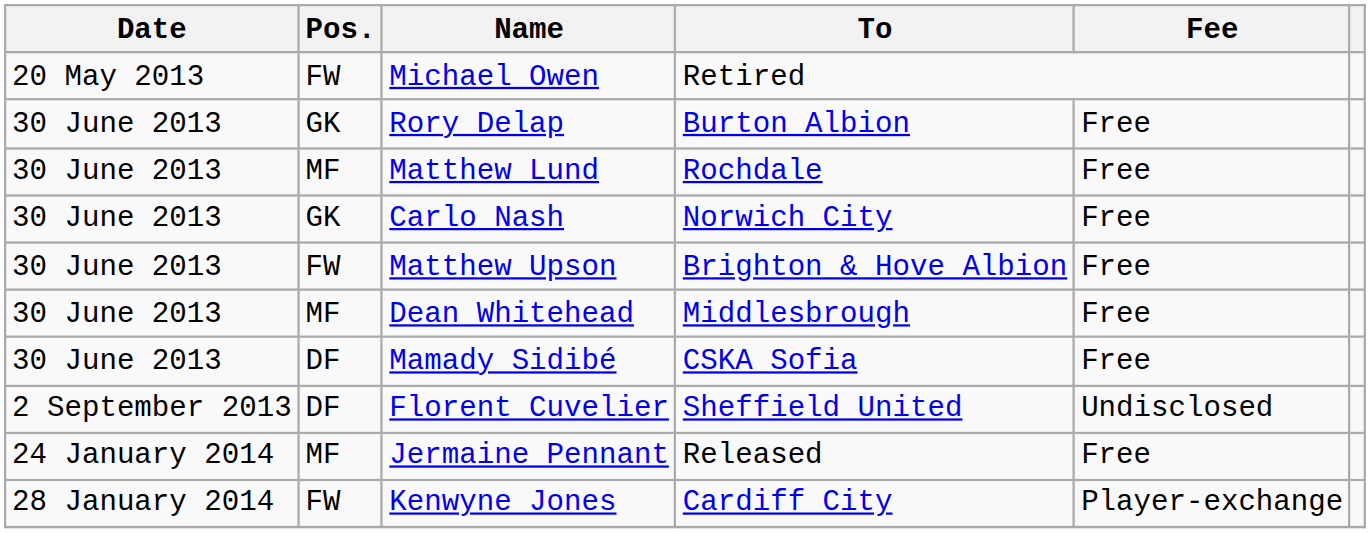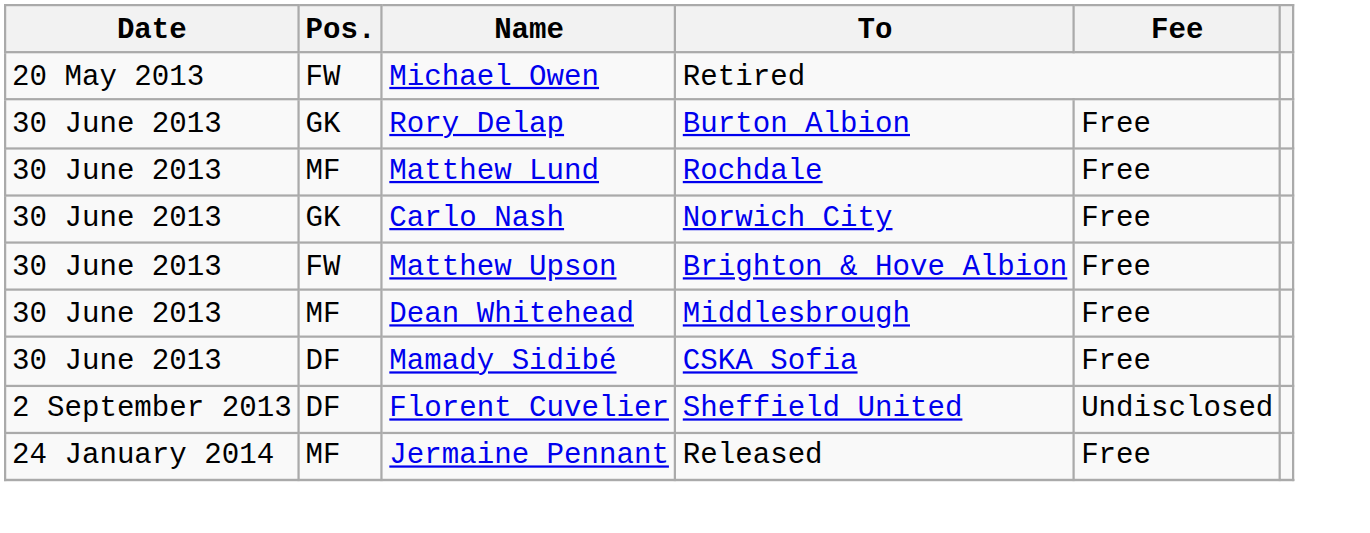 <table class="wikitable">
 <tr>
 <th>Date</th>
 <th>Pos.</th>
 <th>Name</th>
 <th>To</th>
 <th>Fee</th>
 <th></th>
 </tr>
 <tr>
 <td>20 May 2013</td>
 <td>FW</td>
 <td> <a href='#'>Michael Owen</a></td>
 <td colspan=2>Retired</td>
 <td></td>
 </tr>
 <tr>
 <td>30 June 2013</td>
 <td>GK</td>
 <td> <a href='#'>Rory Delap</a></td>
 <td> <a href='#'>Burton Albion</a></td>
 <td>Free</td>
 <td></td>
 </tr>
 <tr>
 <td>30 June 2013</td>
 <td>MF</td>
 <td> <a href='#'>Matthew Lund</a></td>
 <td> <a href='#'>Rochdale</a></td>
 <td>Free</td>
 <td></td>
 </tr>
 <tr>
 <td>30 June 2013</td>
 <td>GK</td>
 <td> <a href='#'>Carlo Nash</a></td>
 <td> <a href='#'>Norwich City</a></td>
 <td>Free</td>
 <td></td>
 </tr>
 <tr>
 <td>30 June 2013</td>
 <td>FW</td>
 <td> <a href='#'>Matthew Upson</a></td>
 <td> <a href='#'>Brighton & Hove Albion</a></td>
 <td>Free</td>
 <td></td>
 </tr>
 <tr>
 <td>30 June 2013</td>
 <td>MF</td>
 <td> <a href='#'>Dean Whitehead</a></td>
 <td> <a href='#'>Middlesbrough</a></td>
 <td>Free</td>
 <td></td>
 </tr>
 <tr>
 <td>30 June 2013</td>
 <td>DF</td>
 <td> <a href='#'>Mamady Sidibé</a></td>
 <td> <a href='#'>CSKA Sofia</a></td>
 <td>Free</td>
 <td></td>
 </tr>
 <tr>
 <td>2 September 2013</td>
 <td>DF</td>
 <td> <a href='#'>Florent Cuvelier</a></td>
 <td> <a href='#'>Sheffield United</a></td>
 <td>Undisclosed</td>
 <td></td>
 </tr>
 <tr>
 <td>24 January 2014</td>
 <td>MF</td>
 <td> <a href='#'>Jermaine Pennant</a></td>
 <td>Released</td>
 <td>Free</td>
 <td></td>
 </tr>
 <tr>
-<td>28 January 2014</td>
-<td>FW</td>
-<td> <a href='#'>Kenwyne Jones</a></td>
-<td> <a href='#'>Cardiff City</a></td>
-<td>Player-exchange</td>
-<td></td>
-</tr>
-<tr>
 </tr>
 </table>
